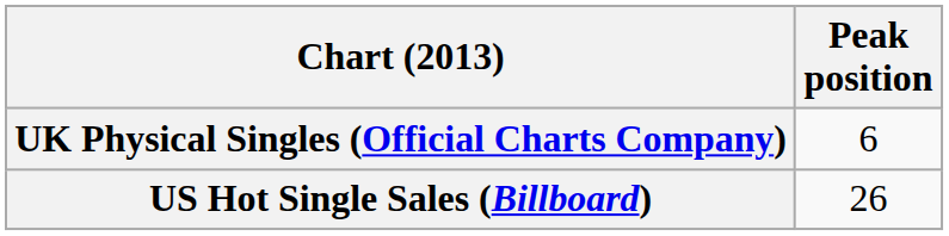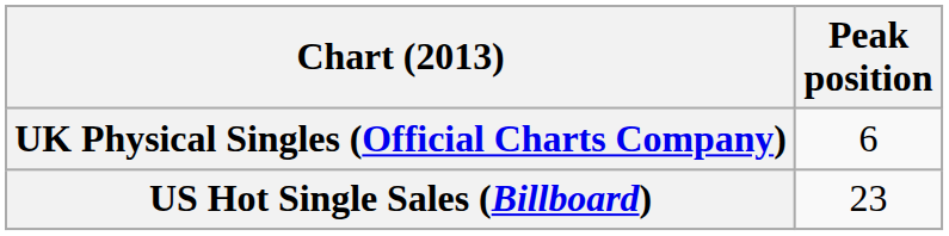 <table class="wikitable sortable plainrowheaders">
 <tr>
 <th scope="col">Chart (2013)</th>
 <th scope="col">Peak<br>position</th>
 </tr>
 <tr>
 <th scope="row">UK Physical Singles (<a href='#'>Official Charts Company</a>)</th>
 <td style="text-align:center;">6</td>
 </tr>
 <tr>
 <th scope="row">US Hot Single Sales (<em><a href='#'>Billboard</a></em>)</th>
-<td style="text-align:center;">26</td>
+<td style="text-align:center;">23</td>
 </tr>
 </table>
